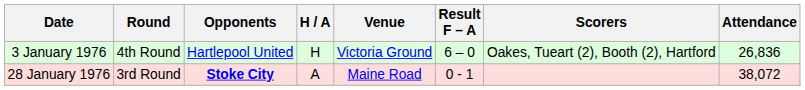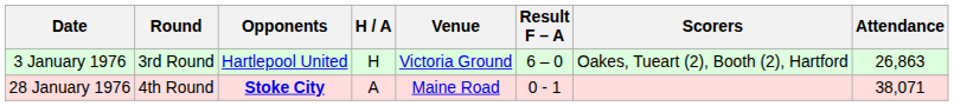 <table class="wikitable" style="text-align:center">
 <tr>
 <th>Date</th>
 <th>Round</th>
 <th>Opponents</th>
 <th>H / A</th>
 <th>Venue</th>
 <th>Result<br>F – A</th>
 <th>Scorers</th>
 <th>Attendance</th>
 </tr>
 <tr bgcolor="#ddffdd">
 <td>3 January 1976</td>
-<td>4th Round</td>
+<td>3rd Round</td>
 <td><a href='#'>Hartlepool United</a></td>
 <td>H</td>
 <td><a href='#'>Victoria Ground</a></td>
 <td>6 – 0</td>
 <td>Oakes, Tueart (2), Booth (2), Hartford</td>
-<td>26,836</td>
+<td>26,863</td>
 </tr>
 <tr bgcolor="#ffdddd">
 <td>28 January 1976</td>
-<td>3rd Round</td>
+<td>4th Round</td>
 <td><strong><a href='#'>Stoke City</a></strong></td>
 <td>A</td>
 <td><a href='#'>Maine Road</a></td>
 <td>0 - 1</td>
 <td></td>
-<td>38,072</td>
+<td>38,071</td>
 </tr>
 </table>
